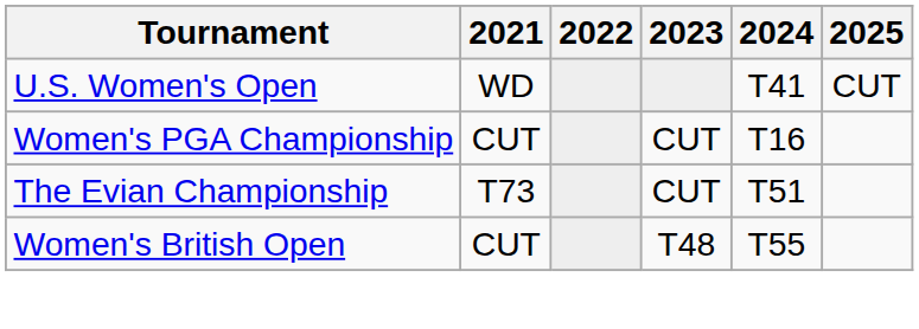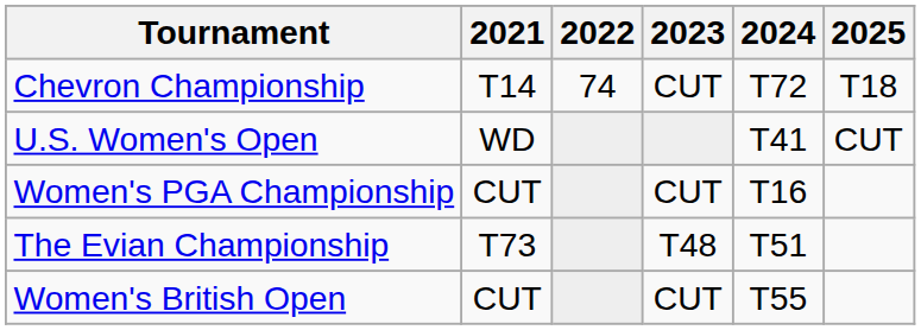 <table class="wikitable" style="font-size:95%;text-align:center;">
 <tr>
 <th>Tournament</th>
 <th>2021</th>
 <th>2022</th>
 <th>2023</th>
 <th>2024</th>
 <th>2025</th>
+</tr>
+<tr>
+<td align=left><a href='#'>Chevron Championship</a></td>
+<td>T14</td>
+<td>74</td>
+<td>CUT</td>
+<td>T72</td>
+<td>T18</td>
 </tr>
 <tr>
 <td align=left><a href='#'>U.S. Women's Open</a></td>
 <td>WD</td>
 <td style="background:#eeeeee;"></td>
 <td style="background:#eeeeee;"></td>
 <td>T41</td>
 <td>CUT</td>
 </tr>
 <tr>
 <td align=left><a href='#'>Women's PGA Championship</a></td>
 <td>CUT</td>
 <td style="background:#eeeeee;"></td>
 <td>CUT</td>
 <td>T16</td>
 <td></td>
 </tr>
 <tr>
 <td align=left><a href='#'>The Evian Championship</a></td>
 <td>T73</td>
 <td style="background:#eeeeee;"></td>
-<td>CUT</td>
+<td>T48</td>
 <td>T51</td>
 <td></td>
 </tr>
 <tr>
 <td align=left><a href='#'>Women's British Open</a></td>
 <td>CUT</td>
 <td style="background:#eeeeee;"></td>
-<td>T48</td>
+<td>CUT</td>
 <td>T55</td>
 <td></td>
 </tr>
 </table>
